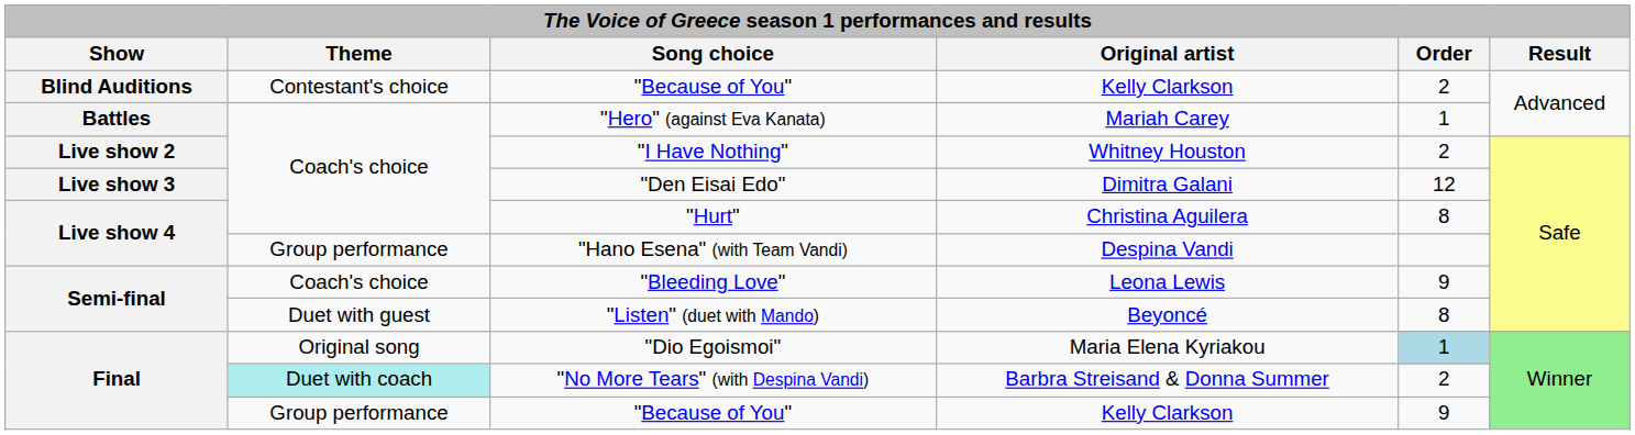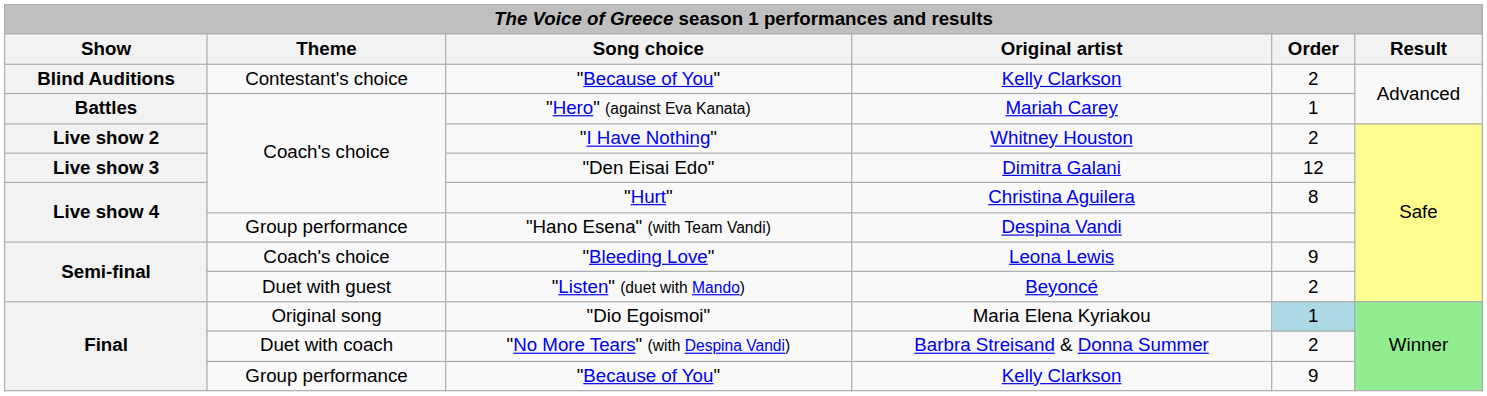 <table class="wikitable collapsible" style="width:100%; margin:1em auto 1em auto; text-align:center;">
 <tr>
 <th colspan="6" style="background:#BFBFBF;"><em>The Voice of Greece</em> season 1 performances and results</th>
 </tr>
 <tr>
 <th>Show</th>
 <th>Theme</th>
 <th>Song choice</th>
 <th>Original artist</th>
 <th>Order</th>
 <th>Result</th>
 </tr>
 <tr>
 <th>Blind Auditions</th>
 <td>Contestant's choice</td>
 <td>"<a href='#'>Because of You</a>"</td>
 <td><a href='#'>Kelly Clarkson</a></td>
 <td>2</td>
 <td rowspan="2">Advanced</td>
 </tr>
 <tr>
 <th>Battles</th>
 <td rowspan="4">Coach's choice</td>
 <td>"<a href='#'>Hero</a>" <small>(against Eva Kanata)</small></td>
 <td><a href='#'>Mariah Carey</a></td>
 <td>1</td>
 </tr>
 <tr>
 <th>Live show 2</th>
 <td>"<a href='#'>I Have Nothing</a>"</td>
 <td><a href='#'>Whitney Houston</a></td>
 <td>2</td>
 <td rowspan="6" style="background:#fdfc8f;">Safe</td>
 </tr>
 <tr>
 <th>Live show 3</th>
 <td>"Den Eisai Edo"</td>
 <td><a href='#'>Dimitra Galani</a></td>
 <td>12</td>
 </tr>
 <tr>
 <th rowspan="2">Live show 4</th>
 <td>"<a href='#'>Hurt</a>"</td>
 <td><a href='#'>Christina Aguilera</a></td>
 <td>8</td>
 </tr>
 <tr>
 <td>Group performance</td>
 <td>"Hano Esena" <small>(with Team Vandi)</small></td>
 <td><a href='#'>Despina Vandi</a></td>
 <td></td>
 </tr>
 <tr>
 <th rowspan="2">Semi-final</th>
 <td>Coach's choice</td>
 <td>"<a href='#'>Bleeding Love</a>"</td>
 <td><a href='#'>Leona Lewis</a></td>
 <td>9</td>
 </tr>
 <tr>
 <td>Duet with guest</td>
 <td>"<a href='#'>Listen</a>" <small>(duet with <a href='#'>Mando</a>)</small></td>
 <td><a href='#'>Beyoncé</a></td>
-<td>8</td>
+<td>2</td>
 </tr>
 <tr>
 <th rowspan="3">Final</th>
 <td>Original song</td>
 <td>"Dio Egoismoi"</td>
 <td>Maria Elena Kyriakou</td>
 <td style="background: lightblue;">1</td>
 <td rowspan="3" style="background:lightgreen;">Winner</td>
 </tr>
 <tr>
-<td style="background: paleturquoise;">Duet with coach</td>
+<td>Duet with coach</td>
 <td>"<a href='#'>No More Tears</a>" <small>(with <a href='#'>Despina Vandi</a>)</small></td>
 <td><a href='#'>Barbra Streisand</a> & <a href='#'>Donna Summer</a></td>
 <td>2</td>
 </tr>
 <tr>
 <td>Group performance</td>
 <td>"<a href='#'>Because of You</a>"</td>
 <td><a href='#'>Kelly Clarkson</a></td>
 <td>9</td>
 </tr>
 </table>
